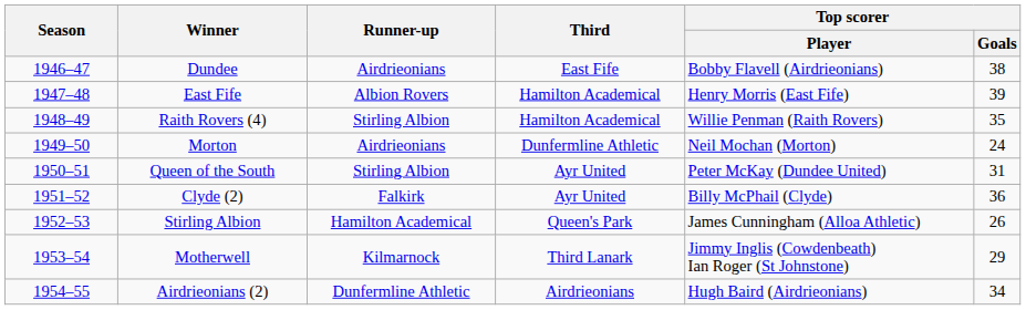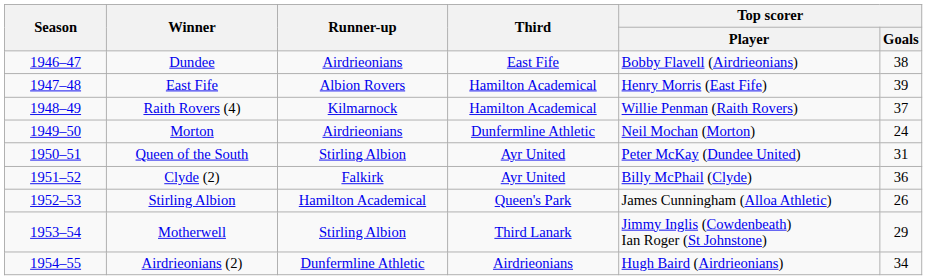 <table class="wikitable" style="text-align:center;">
 <tr>
 <th rowspan=2 width=105>Season</th>
 <th rowspan=2 width=180>Winner</th>
 <th rowspan=2 width=180>Runner-up</th>
 <th rowspan=2 width=180>Third</th>
 <th colspan=2>Top scorer</th>
 </tr>
 <tr>
 <th width=280>Player</th>
 <th>Goals</th>
 </tr>
 <tr>
 <td><a href='#'>1946–47</a></td>
 <td><a href='#'>Dundee</a></td>
 <td><a href='#'>Airdrieonians</a></td>
 <td><a href='#'>East Fife</a></td>
 <td align=left><a href='#'>Bobby Flavell</a> (<a href='#'>Airdrieonians</a>)</td>
 <td>38</td>
 </tr>
 <tr>
 <td><a href='#'>1947–48</a></td>
 <td><a href='#'>East Fife</a></td>
 <td><a href='#'>Albion Rovers</a></td>
 <td><a href='#'>Hamilton Academical</a></td>
 <td align=left><a href='#'>Henry Morris</a> (<a href='#'>East Fife</a>)</td>
 <td>39</td>
 </tr>
 <tr>
 <td><a href='#'>1948–49</a></td>
 <td><a href='#'>Raith Rovers</a> (4)</td>
-<td><a href='#'>Stirling Albion</a></td>
+<td><a href='#'>Kilmarnock</a></td>
 <td><a href='#'>Hamilton Academical</a></td>
 <td align=left><a href='#'>Willie Penman</a> (<a href='#'>Raith Rovers</a>)</td>
-<td>35</td>
+<td>37</td>
 </tr>
 <tr>
 <td><a href='#'>1949–50</a></td>
 <td><a href='#'>Morton</a></td>
 <td><a href='#'>Airdrieonians</a></td>
 <td><a href='#'>Dunfermline Athletic</a></td>
 <td align=left><a href='#'>Neil Mochan</a> (<a href='#'>Morton</a>)</td>
 <td>24</td>
 </tr>
 <tr>
 <td><a href='#'>1950–51</a></td>
 <td><a href='#'>Queen of the South</a></td>
 <td><a href='#'>Stirling Albion</a></td>
 <td><a href='#'>Ayr United</a></td>
 <td align=left><a href='#'>Peter McKay</a> (<a href='#'>Dundee United</a>)</td>
 <td>31</td>
 </tr>
 <tr>
 <td><a href='#'>1951–52</a></td>
 <td><a href='#'>Clyde</a> (2)</td>
 <td><a href='#'>Falkirk</a></td>
 <td><a href='#'>Ayr United</a></td>
 <td align=left><a href='#'>Billy McPhail</a> (<a href='#'>Clyde</a>)</td>
 <td>36</td>
 </tr>
 <tr>
 <td><a href='#'>1952–53</a></td>
 <td><a href='#'>Stirling Albion</a></td>
 <td><a href='#'>Hamilton Academical</a></td>
 <td><a href='#'>Queen's Park</a></td>
 <td align=left>James Cunningham (<a href='#'>Alloa Athletic</a>)</td>
 <td>26</td>
 </tr>
 <tr>
 <td><a href='#'>1953–54</a></td>
 <td><a href='#'>Motherwell</a></td>
-<td><a href='#'>Kilmarnock</a></td>
+<td><a href='#'>Stirling Albion</a></td>
 <td><a href='#'>Third Lanark</a></td>
 <td align=left><a href='#'>Jimmy Inglis</a> (<a href='#'>Cowdenbeath</a>)<br> Ian Roger (<a href='#'>St Johnstone</a>)</td>
 <td>29</td>
 </tr>
 <tr>
 <td><a href='#'>1954–55</a></td>
 <td><a href='#'>Airdrieonians</a> (2)</td>
 <td><a href='#'>Dunfermline Athletic</a></td>
 <td><a href='#'>Airdrieonians</a></td>
 <td align=left><a href='#'>Hugh Baird</a> (<a href='#'>Airdrieonians</a>)</td>
 <td>34</td>
 </tr>
 </table>
